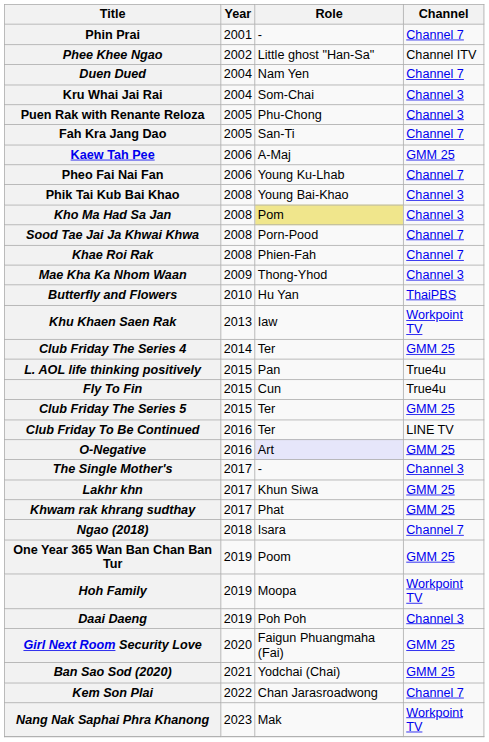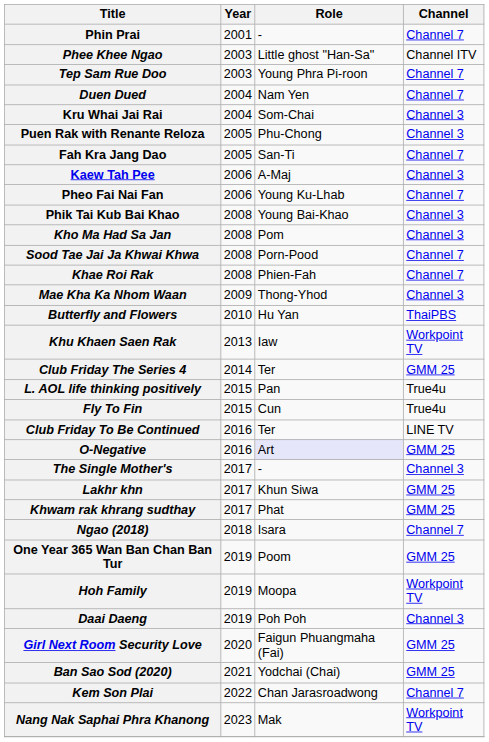 <table class="wikitable sortable plainrowheaders">
 <tr>
 <th scope="col">Title</th>
 <th scope="col">Year</th>
 <th scope="col">Role</th>
 <th scope="col">Channel</th>
 </tr>
 <tr>
 <th scope="row">Phin Prai</th>
 <td align="center">2001</td>
 <td>-</td>
 <td><a href='#'>Channel 7</a></td>
 </tr>
 <tr>
 <th scope="row"><em>Phee Khee Ngao</em></th>
-<td align="center">2002</td>
+<td align="center">2003</td>
 <td>Little ghost "Han-Sa"</td>
 <td>Channel ITV</td>
+</tr>
+<tr>
+<th scope="row"><em>Tep Sam Rue Doo</em></th>
+<td align="center">2003</td>
+<td>Young Phra Pi-roon</td>
+<td><a href='#'>Channel 7</a></td>
 </tr>
 <tr>
 <th scope="row"><em>Duen Dued</em></th>
 <td align="center">2004</td>
 <td>Nam Yen</td>
 <td><a href='#'>Channel 7</a></td>
 </tr>
 <tr>
 <th scope="row">Kru Whai Jai Rai</th>
 <td align="center">2004</td>
 <td>Som-Chai</td>
 <td><a href='#'>Channel 3</a></td>
 </tr>
 <tr>
 <th scope="row">Puen Rak with Renante Reloza</th>
 <td align="center">2005</td>
 <td>Phu-Chong</td>
 <td><a href='#'>Channel 3</a></td>
 </tr>
 <tr>
 <th scope="row">Fah Kra Jang Dao</th>
 <td align="center">2005</td>
 <td>San-Ti</td>
 <td><a href='#'>Channel 7</a></td>
 </tr>
 <tr>
 <th scope="row"><a href='#'>Kaew Tah Pee</a></th>
 <td align="center">2006</td>
 <td>A-Maj</td>
-<td><a href='#'>GMM 25</a></td>
+<td><a href='#'>Channel 3</a></td>
 </tr>
 <tr>
 <th scope="row">Pheo Fai Nai Fan</th>
 <td align="center">2006</td>
 <td>Young Ku-Lhab</td>
 <td><a href='#'>Channel 7</a></td>
 </tr>
 <tr>
 <th scope="row">Phik Tai Kub Bai Khao</th>
 <td align="center">2008</td>
 <td>Young Bai-Khao</td>
 <td><a href='#'>Channel 3</a></td>
 </tr>
 <tr>
 <th scope="row"><em>Kho Ma Had Sa Jan</em></th>
 <td align="center">2008</td>
-<td style="background: khaki;">Pom</td>
+<td>Pom</td>
 <td><a href='#'>Channel 3</a></td>
 </tr>
 <tr>
 <th scope="row"><em>Sood Tae Jai Ja Khwai Khwa</em></th>
 <td align="center">2008</td>
 <td>Porn-Pood</td>
 <td><a href='#'>Channel 7</a></td>
 </tr>
 <tr>
 <th scope="row"><em>Khae Roi Rak</em></th>
 <td align="center">2008</td>
 <td>Phien-Fah</td>
 <td><a href='#'>Channel 7</a></td>
 </tr>
 <tr>
 <th scope="row"><em>Mae Kha Ka Nhom Waan</em></th>
 <td align="center">2009</td>
 <td>Thong-Yhod</td>
 <td><a href='#'>Channel 3</a></td>
 </tr>
 <tr>
 <th scope="row"><em>Butterfly and Flowers</em></th>
 <td align="center">2010</td>
 <td>Hu Yan</td>
 <td><a href='#'>ThaiPBS</a></td>
 </tr>
 <tr>
 <th scope="row"><em>Khu Khaen Saen Rak</em></th>
 <td align="center">2013</td>
 <td>Iaw</td>
 <td><a href='#'>Workpoint TV</a></td>
 </tr>
 <tr>
 <th scope="row"><em>Club Friday The Series 4</em></th>
 <td align="center">2014</td>
 <td>Ter</td>
 <td><a href='#'>GMM 25</a></td>
 </tr>
 <tr>
 <th scope="row"><em>L. AOL life thinking positively</em></th>
 <td align="center">2015</td>
 <td>Pan</td>
 <td>True4u</td>
 </tr>
 <tr>
 <th scope="row"><em>Fly To Fin </em></th>
 <td align="center">2015</td>
 <td>Cun</td>
 <td>True4u</td>
-</tr>
-<tr>
-<th scope="row"><em>Club Friday The Series 5</em></th>
-<td align="center">2015</td>
-<td>Ter</td>
-<td><a href='#'>GMM 25</a></td>
 </tr>
 <tr>
 <th scope="row"><em>Club Friday To Be Continued</em></th>
 <td align="center">2016</td>
 <td>Ter</td>
 <td>LINE TV</td>
 </tr>
 <tr>
 <th scope="row"><em>O-Negative</em></th>
 <td align="center">2016</td>
 <td style="background: lavender;">Art</td>
 <td><a href='#'>GMM 25</a></td>
 </tr>
 <tr>
 <th scope="row"><em>The Single Mother's</em></th>
 <td align="center">2017</td>
 <td>-</td>
 <td><a href='#'>Channel 3</a></td>
 </tr>
 <tr>
 <th scope="row"><em>Lakhr khn</em></th>
 <td align="center">2017</td>
 <td>Khun Siwa</td>
 <td><a href='#'>GMM 25</a></td>
 </tr>
 <tr>
 <th scope="row"><em>Khwam rak khrang sudthay</em></th>
 <td align="center">2017</td>
 <td>Phat</td>
 <td><a href='#'>GMM 25</a></td>
 </tr>
 <tr>
 <th scope="row"><em>Ngao (2018)</em></th>
 <td align="center">2018</td>
 <td>Isara</td>
 <td><a href='#'>Channel 7</a></td>
 </tr>
 <tr>
 <th scope="row">One Year 365 Wan Ban Chan Ban Tur</th>
 <td align="center">2019</td>
 <td>Poom</td>
 <td><a href='#'>GMM 25</a></td>
 </tr>
 <tr>
 <th scope="row"><em>Hoh Family</em></th>
 <td align="center">2019</td>
 <td>Moopa</td>
 <td><a href='#'>Workpoint TV</a></td>
 </tr>
 <tr>
 <th scope="row"><em>Daai Daeng</em></th>
 <td align="center">2019</td>
 <td>Poh Poh</td>
 <td><a href='#'>Channel 3</a></td>
 </tr>
 <tr>
 <th scope="row"><em><a href='#'>Girl Next Room</a> Security Love</em></th>
 <td align="center">2020</td>
 <td>Faigun Phuangmaha (Fai)</td>
 <td><a href='#'>GMM 25</a></td>
 </tr>
 <tr>
 <th scope="row"><em>Ban Sao Sod (2020)</em></th>
 <td align="center">2021</td>
 <td>Yodchai (Chai)</td>
 <td><a href='#'>GMM 25</a></td>
 </tr>
 <tr>
 <th scope="row"><em>Kem Son Plai</em></th>
 <td align="center">2022</td>
 <td>Chan Jarasroadwong</td>
 <td><a href='#'>Channel 7</a></td>
 </tr>
 <tr>
 <th scope="row"><em>Nang Nak Saphai Phra Khanong</em></th>
 <td align="center">2023</td>
 <td>Mak</td>
 <td><a href='#'>Workpoint TV</a></td>
 </tr>
 <tr>
 </tr>
 </table>
